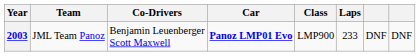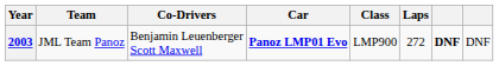 <table class="wikitable" style="text-align:center; font-size:90%">
 <tr>
 <th>Year</th>
 <th>Team</th>
 <th>Co-Drivers</th>
 <th>Car</th>
 <th>Class</th>
 <th>Laps</th>
 <th></th>
 <th></th>
 </tr>
 <tr>
 <th><a href='#'>2003</a></th>
 <td align="left"> JML Team <a href='#'>Panoz</a></td>
 <td align="left"> Benjamin Leuenberger<br> <a href='#'>Scott Maxwell</a></td>
 <td align="left"><strong><a href='#'>Panoz LMP01 Evo</a></strong></td>
 <td>LMP900</td>
-<td>233</td>
-<td>DNF</td>
+<td>272</td>
+<td><strong>DNF</strong></td>
 <td>DNF</td>
 </tr>
 </table>
